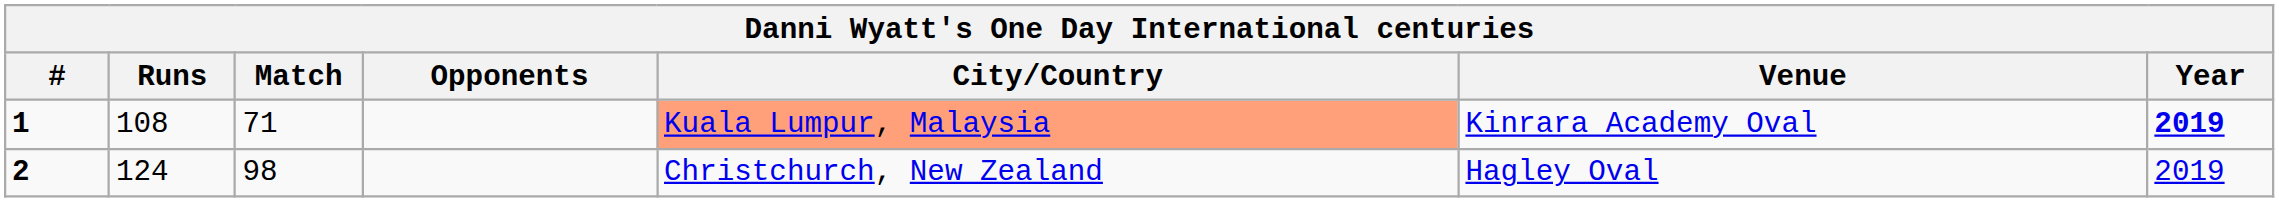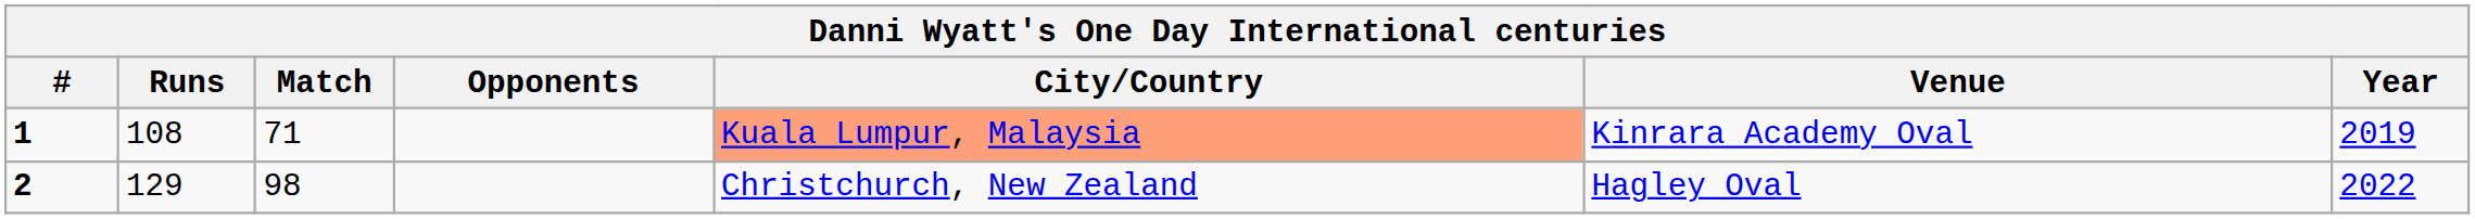 <table class="wikitable">
 <tr>
 <th colspan="7">Danni Wyatt's One Day International centuries</th>
 </tr>
 <tr>
 <th style="width:40px;">#</th>
 <th style="width:50px;">Runs</th>
 <th style="width:50px;">Match</th>
 <th style="width:125px;">Opponents</th>
 <th style="width:350px;">City/Country</th>
 <th style="width:300px;">Venue</th>
 <th style="width:50px;">Year</th>
 </tr>
 <tr>
 <td><strong>1</strong></td>
 <td>108</td>
 <td>71</td>
 <td></td>
 <td style="background: lightsalmon;"> <a href='#'>Kuala Lumpur</a>, <a href='#'>Malaysia</a></td>
 <td><a href='#'>Kinrara Academy Oval</a></td>
-<td><strong><a href='#'>2019</a></strong></td>
+<td><a href='#'>2019</a></td>
 </tr>
 <tr>
 <td><strong>2</strong></td>
-<td>124</td>
+<td>129</td>
 <td>98</td>
 <td></td>
 <td> <a href='#'>Christchurch</a>, <a href='#'>New Zealand</a></td>
 <td><a href='#'>Hagley Oval</a></td>
-<td><a href='#'>2019</a></td>
+<td><a href='#'>2022</a></td>
 </tr>
 </table>
